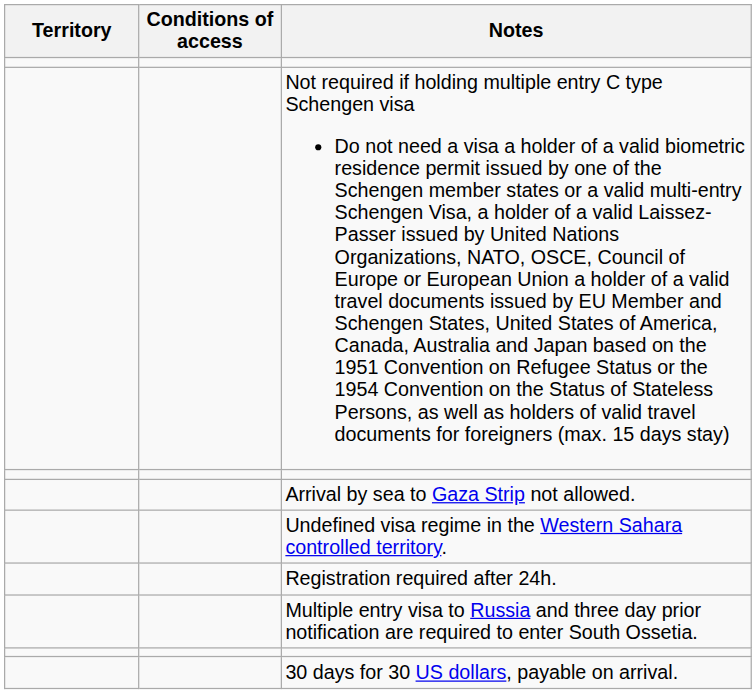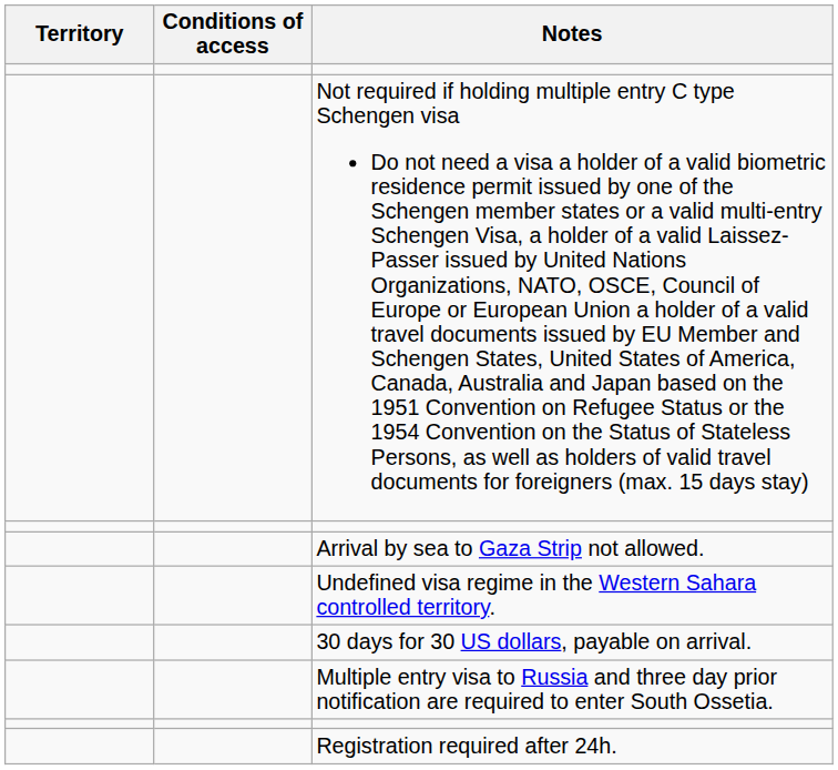 <table class="wikitable" style="text-align: left; table-layout: fixed;">
 <tr>
 <th style="width:18%;">Territory</th>
 <th style="width:19%;">Conditions of access</th>
 <th>Notes</th>
 </tr>
 <tr>
 <td></td>
 <td></td>
 <td></td>
 </tr>
 <tr>
 <td></td>
 <td></td>
 <td>Not required if holding multiple entry C type Schengen visa<br><ul><li>Do not need a visa a holder of a valid biometric residence permit issued by one of the Schengen member states or a valid multi-entry Schengen Visa, a holder of a valid Laissez-Passer issued by United Nations Organizations, NATO, OSCE, Council of Europe or European Union a holder of a valid travel documents issued by EU Member and Schengen States, United States of America, Canada, Australia and Japan based on the 1951 Convention on Refugee Status or the 1954 Convention on the Status of Stateless Persons, as well as holders of valid travel documents for foreigners (max. 15 days stay)</li></ul></td>
 </tr>
 <tr>
 <td></td>
 <td></td>
 <td></td>
 </tr>
 <tr>
 <td></td>
 <td></td>
 <td>Arrival by sea to <a href='#'>Gaza Strip</a> not allowed.</td>
 </tr>
 <tr>
 <td></td>
 <td></td>
 <td>Undefined visa regime in the <a href='#'>Western Sahara controlled territory</a>.</td>
 </tr>
 <tr>
 <td></td>
 <td></td>
-<td>Registration required after 24h.</td>
+<td>30 days for 30 <a href='#'>US dollars</a>, payable on arrival.</td>
 </tr>
 <tr>
 <td></td>
 <td></td>
 <td>Multiple entry visa to <a href='#'>Russia</a> and three day prior notification are required to enter South Ossetia.</td>
 </tr>
 <tr>
 <td></td>
 <td></td>
 <td></td>
 </tr>
 <tr>
 <td></td>
 <td></td>
-<td>30 days for 30 <a href='#'>US dollars</a>, payable on arrival.</td>
+<td>Registration required after 24h.</td>
 </tr>
 </table>
